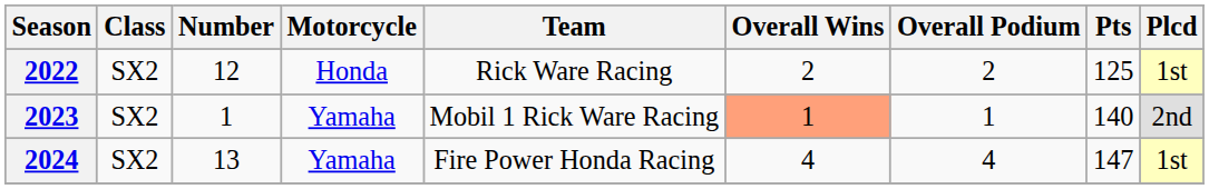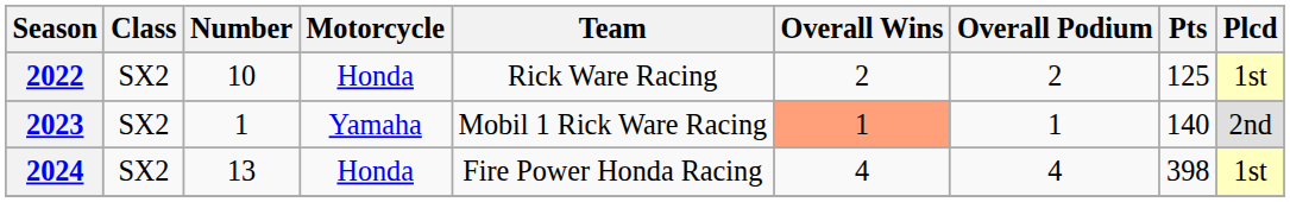 <table class="wikitable" style="font-size: 85%; text-align:center">
 <tr>
 <th>Season</th>
 <th>Class</th>
 <th>Number</th>
 <th>Motorcycle</th>
 <th>Team</th>
 <th>Overall Wins</th>
 <th>Overall Podium</th>
 <th>Pts</th>
 <th>Plcd</th>
 </tr>
 <tr>
 <th><a href='#'>2022</a></th>
 <td>SX2</td>
-<td>12</td>
+<td>10</td>
 <td><a href='#'>Honda</a></td>
 <td>Rick Ware Racing</td>
 <td>2</td>
 <td>2</td>
 <td>125</td>
 <td style="background:#ffffbf;">1st</td>
 </tr>
 <tr>
 <th><a href='#'>2023</a></th>
 <td>SX2</td>
 <td>1</td>
 <td><a href='#'>Yamaha</a></td>
 <td>Mobil 1 Rick Ware Racing</td>
 <td style="background: lightsalmon;">1</td>
 <td>1</td>
 <td>140</td>
 <td style="background:#dfdfdf;">2nd</td>
 </tr>
 <tr>
 <th><a href='#'>2024</a></th>
 <td>SX2</td>
 <td>13</td>
-<td><a href='#'>Yamaha</a></td>
+<td><a href='#'>Honda</a></td>
 <td>Fire Power Honda Racing</td>
 <td>4</td>
 <td>4</td>
-<td>147</td>
+<td>398</td>
 <td style="background:#ffffbf;">1st</td>
 </tr>
 <tr>
 </tr>
 </table>
